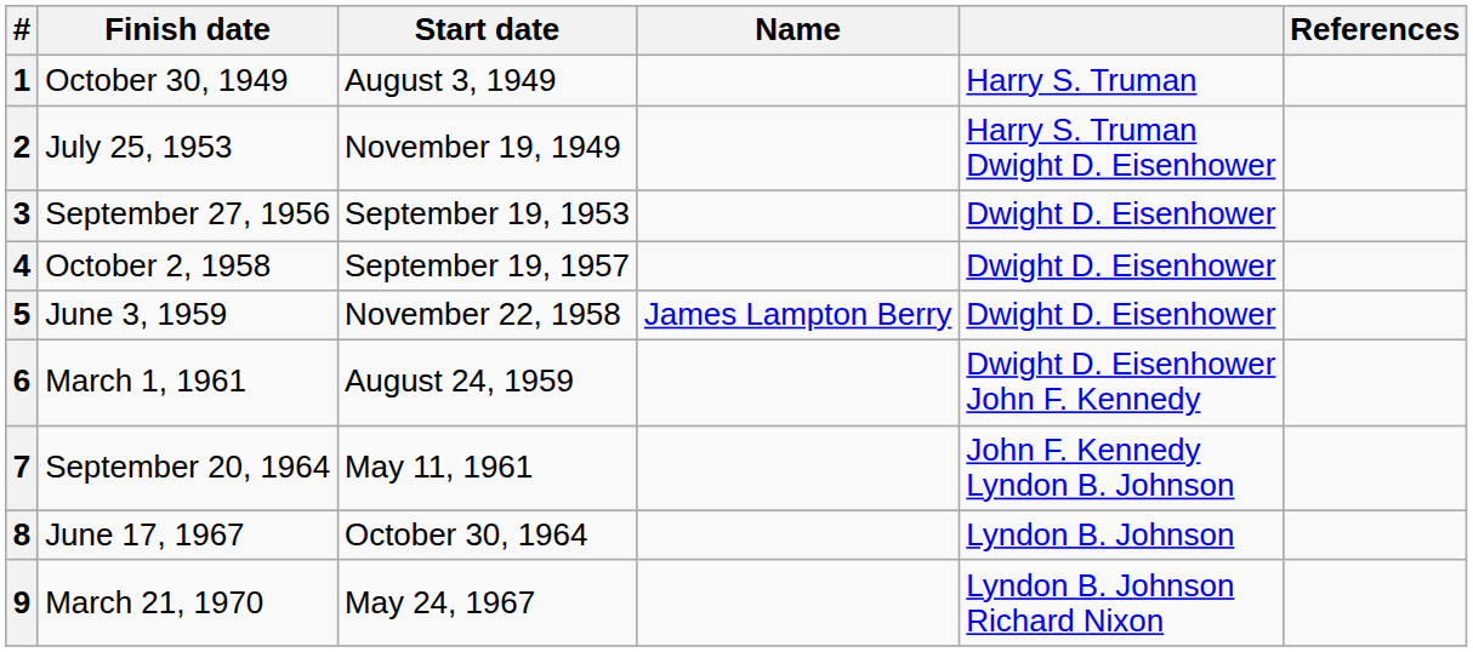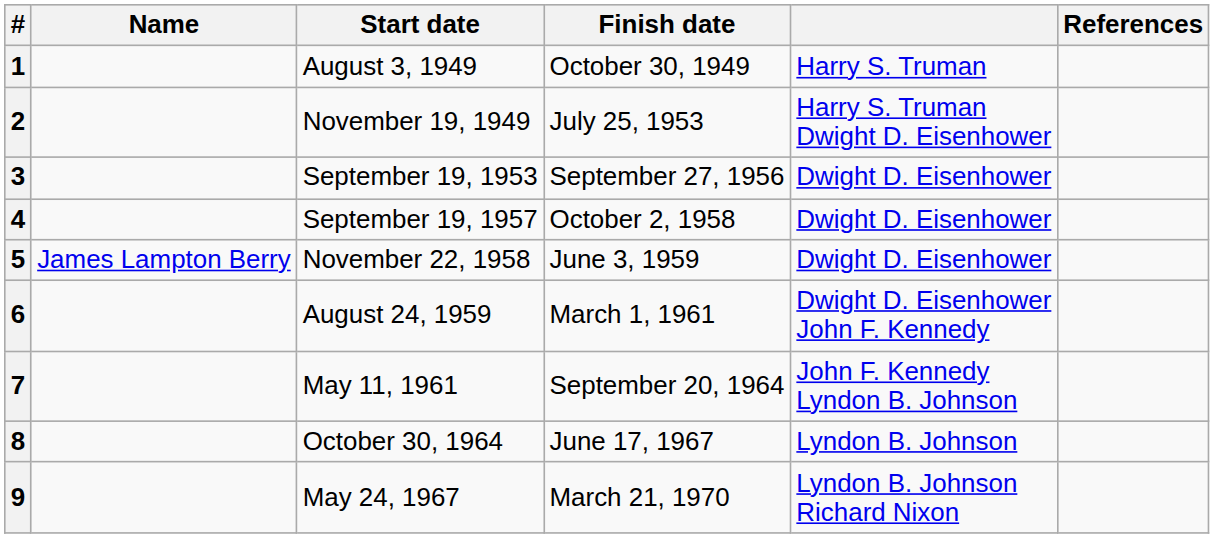 <table class="wikitable sortable">
 <tr>
 <th>#</th>
+<th>Name</th>
+<th>Start date</th>
 <th>Finish date</th>
-<th>Start date</th>
-<th>Name</th>
 <th></th>
 <th>References</th>
 </tr>
 <tr>
 <th>1</th>
+<td></td>
+<td>August 3, 1949</td>
 <td>October 30, 1949</td>
-<td>August 3, 1949</td>
-<td></td>
 <td><a href='#'>Harry S. Truman</a></td>
 <td></td>
 </tr>
 <tr>
 <th>2</th>
+<td></td>
+<td>November 19, 1949</td>
 <td>July 25, 1953</td>
-<td>November 19, 1949</td>
-<td></td>
 <td><a href='#'>Harry S. Truman</a><br><a href='#'>Dwight D. Eisenhower</a></td>
 <td></td>
 </tr>
 <tr>
 <th>3</th>
+<td></td>
+<td>September 19, 1953</td>
 <td>September 27, 1956</td>
-<td>September 19, 1953</td>
-<td></td>
 <td><a href='#'>Dwight D. Eisenhower</a></td>
 <td></td>
 </tr>
 <tr>
 <th>4</th>
+<td></td>
+<td>September 19, 1957</td>
 <td>October 2, 1958</td>
-<td>September 19, 1957</td>
-<td></td>
 <td><a href='#'>Dwight D. Eisenhower</a></td>
 <td></td>
 </tr>
 <tr>
 <th>5</th>
+<td><a href='#'>James Lampton Berry</a></td>
+<td>November 22, 1958</td>
 <td>June 3, 1959</td>
-<td>November 22, 1958</td>
-<td><a href='#'>James Lampton Berry</a></td>
 <td><a href='#'>Dwight D. Eisenhower</a></td>
 <td></td>
 </tr>
 <tr>
 <th>6</th>
+<td></td>
+<td>August 24, 1959</td>
 <td>March 1, 1961</td>
-<td>August 24, 1959</td>
-<td></td>
 <td><a href='#'>Dwight D. Eisenhower</a><br><a href='#'>John F. Kennedy</a></td>
 <td></td>
 </tr>
 <tr>
 <th>7</th>
+<td></td>
+<td>May 11, 1961</td>
 <td>September 20, 1964</td>
-<td>May 11, 1961</td>
-<td></td>
 <td><a href='#'>John F. Kennedy</a><br><a href='#'>Lyndon B. Johnson</a></td>
 <td></td>
 </tr>
 <tr>
 <th>8</th>
+<td></td>
+<td>October 30, 1964</td>
 <td>June 17, 1967</td>
-<td>October 30, 1964</td>
-<td></td>
 <td><a href='#'>Lyndon B. Johnson</a></td>
 <td></td>
 </tr>
 <tr>
 <th>9</th>
+<td></td>
+<td>May 24, 1967</td>
 <td>March 21, 1970</td>
-<td>May 24, 1967</td>
-<td></td>
 <td><a href='#'>Lyndon B. Johnson</a><br><a href='#'>Richard Nixon</a></td>
 <td></td>
 </tr>
 </table>
